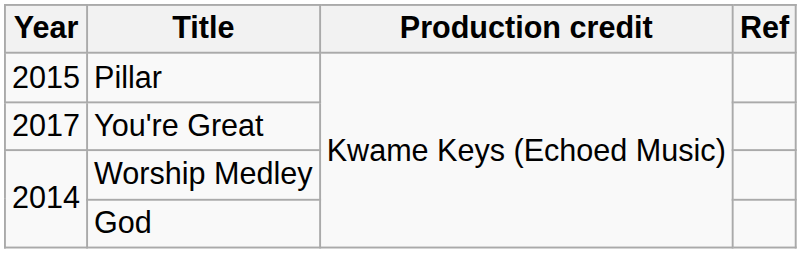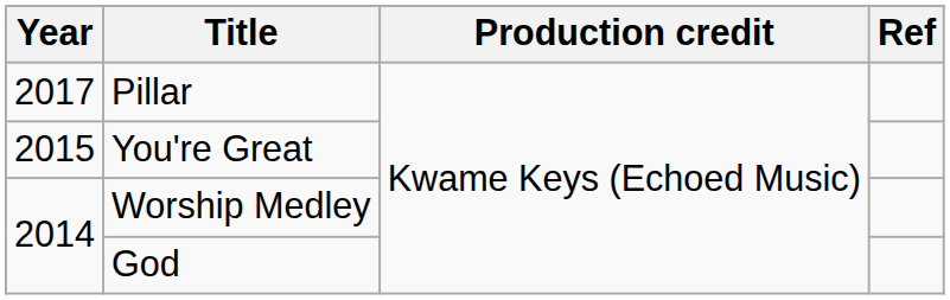 <table class="wikitable">
 <tr>
 <th>Year</th>
 <th>Title</th>
 <th>Production credit</th>
 <th>Ref</th>
 </tr>
 <tr>
-<td>2015</td>
+<td>2017</td>
 <td>Pillar</td>
 <td rowspan="4">Kwame Keys (Echoed Music)</td>
 <td></td>
 </tr>
 <tr>
-<td>2017</td>
+<td>2015</td>
 <td>You're Great</td>
 <td></td>
 </tr>
 <tr>
 <td rowspan="2">2014</td>
 <td>Worship Medley</td>
 <td></td>
 </tr>
 <tr>
 <td>God</td>
 <td></td>
 </tr>
 </table>
